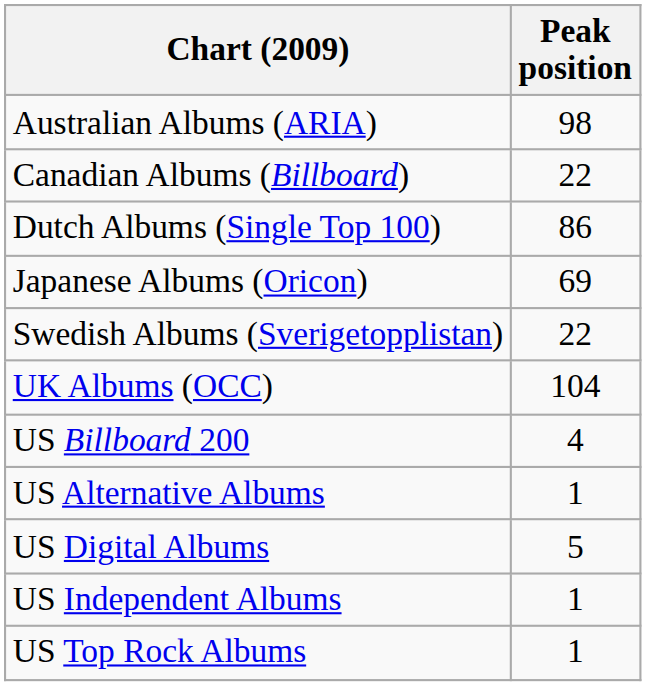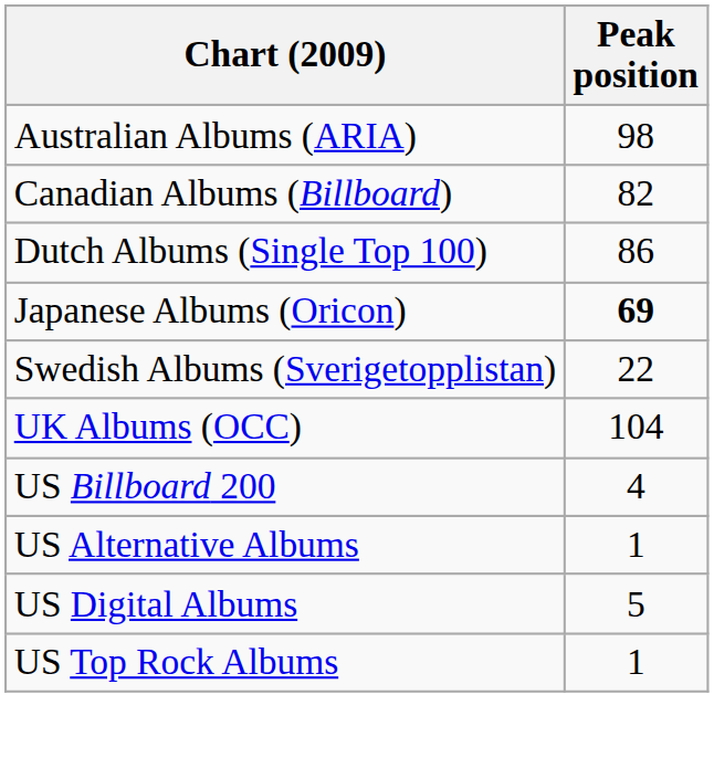 <table class="wikitable sortable">
 <tr>
 <th>Chart (2009)</th>
 <th>Peak<br>position</th>
 </tr>
 <tr>
 <td>Australian Albums (<a href='#'>ARIA</a>)</td>
 <td style="text-align:center;">98</td>
 </tr>
 <tr>
 <td>Canadian Albums (<em><a href='#'>Billboard</a></em>)</td>
-<td style="text-align:center;">22</td>
+<td style="text-align:center;">82</td>
 </tr>
 <tr>
 <td>Dutch Albums (<a href='#'>Single Top 100</a>)</td>
 <td style="text-align:center;">86</td>
 </tr>
 <tr>
 <td>Japanese Albums (<a href='#'>Oricon</a>)</td>
-<td style="text-align:center;">69</td>
+<td style="text-align:center;"><strong>69</strong></td>
 </tr>
 <tr>
 <td>Swedish Albums (<a href='#'>Sverigetopplistan</a>)</td>
 <td style="text-align:center;">22</td>
 </tr>
 <tr>
 <td><a href='#'>UK Albums</a> (<a href='#'>OCC</a>)</td>
 <td style="text-align:center;">104</td>
 </tr>
 <tr>
 <td>US <a href='#'><em>Billboard</em> 200</a></td>
 <td style="text-align:center;">4</td>
 </tr>
 <tr>
 <td>US <a href='#'>Alternative Albums</a></td>
 <td style="text-align:center;">1</td>
 </tr>
 <tr>
 <td>US <a href='#'>Digital Albums</a></td>
 <td style="text-align:center;">5</td>
 </tr>
 <tr>
-<td>US <a href='#'>Independent Albums</a></td>
-<td style="text-align:center;">1</td>
-</tr>
-<tr>
 <td>US <a href='#'>Top Rock Albums</a></td>
 <td style="text-align:center;">1</td>
 </tr>
 </table>
